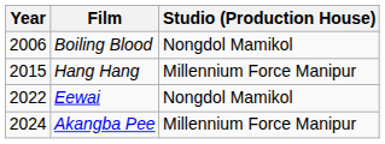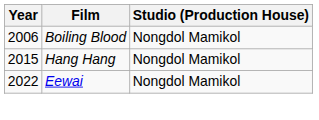 <table class="wikitable sortable">
 <tr>
 <th>Year</th>
 <th>Film</th>
 <th>Studio (Production House)</th>
 </tr>
 <tr>
 <td>2006</td>
 <td><em>Boiling Blood</em></td>
 <td>Nongdol Mamikol</td>
 </tr>
 <tr>
 <td>2015</td>
 <td><em>Hang Hang</em></td>
-<td>Millennium Force Manipur</td>
+<td>Nongdol Mamikol</td>
 </tr>
 <tr>
 <td>2022</td>
 <td><em><a href='#'>Eewai</a></em></td>
 <td>Nongdol Mamikol</td>
 </tr>
-<tr>
-<td>2024</td>
-<td><em><a href='#'>Akangba Pee</a></em></td>
-<td>Millennium Force Manipur</td>
-</tr>
 </table>
